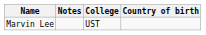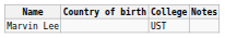 <table class="wikitable">
 <tr>
 <th>Name</th>
+<th>Country of birth</th>
+<th>College</th>
 <th>Notes</th>
-<th>College</th>
-<th>Country of birth</th>
 </tr>
 <tr>
 <td>Marvin Lee</td>
 <td></td>
 <td>UST</td>
 <td></td>
 </tr>
 </table>
